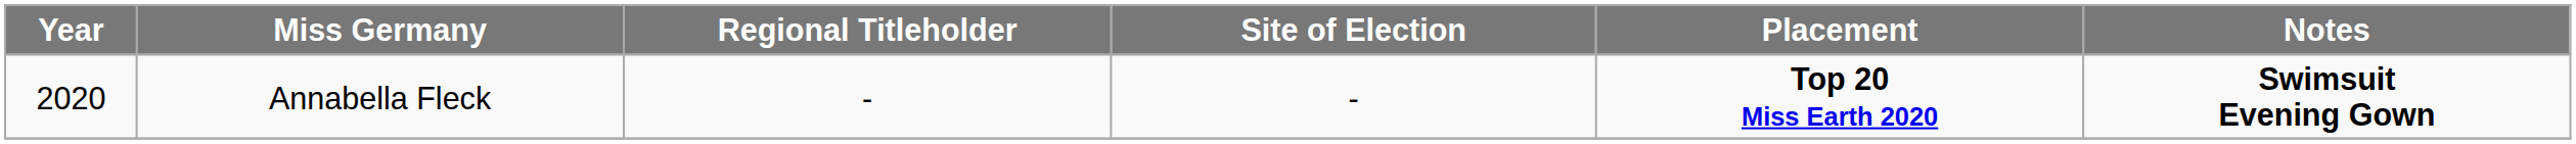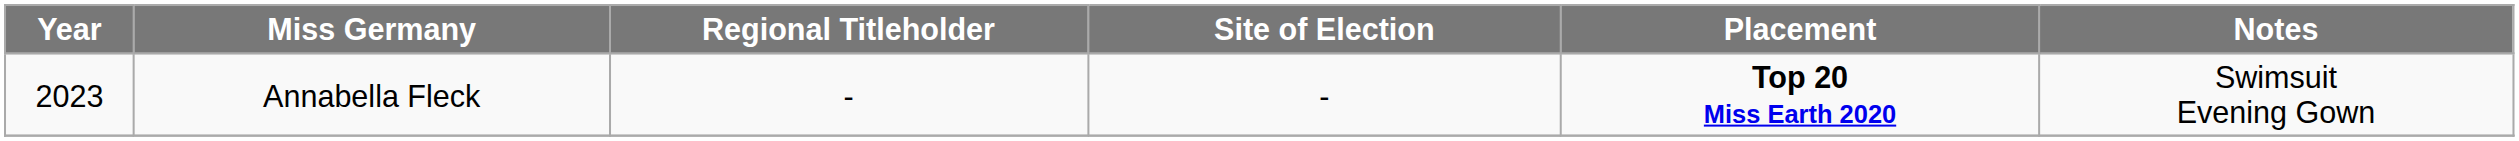 <table class="wikitable sortable" style="font-size: 95%; text-align:center">
 <tr>
 <th width="60" style="background-color:#787878;color:#FFFFFF;">Year</th>
 <th width="250" style="background-color:#787878;color:#FFFFFF;">Miss Germany</th>
 <th width="250" style="background-color:#787878;color:#FFFFFF;">Regional Titleholder</th>
 <th width="250" style="background-color:#787878;color:#FFFFFF;">Site of Election</th>
 <th width="250" style="background-color:#787878;color:#FFFFFF;">Placement</th>
 <th width="250" style="background-color:#787878;color:#FFFFFF;">Notes</th>
 </tr>
 <tr>
-<td>2020</td>
+<td>2023</td>
 <td>Annabella Fleck</td>
 <td>-</td>
 <td>-</td>
 <td><strong>Top 20<br><small><a href='#'>Miss Earth 2020</a></small></strong></td>
-<td><strong> Swimsuit<br> Evening Gown</strong></td>
+<td> Swimsuit<br> Evening Gown</td>
 </tr>
 <tr>
 </tr>
 </table>
